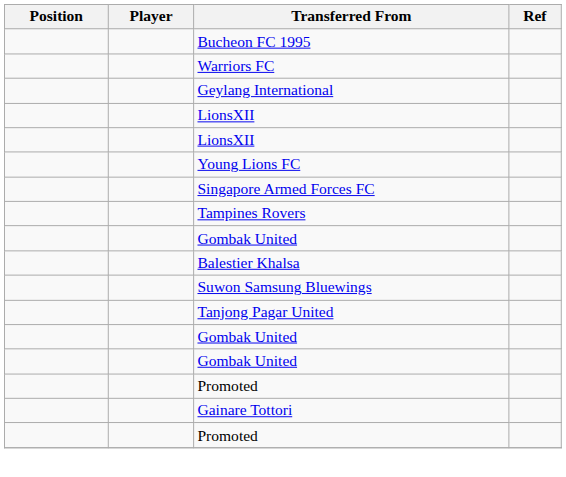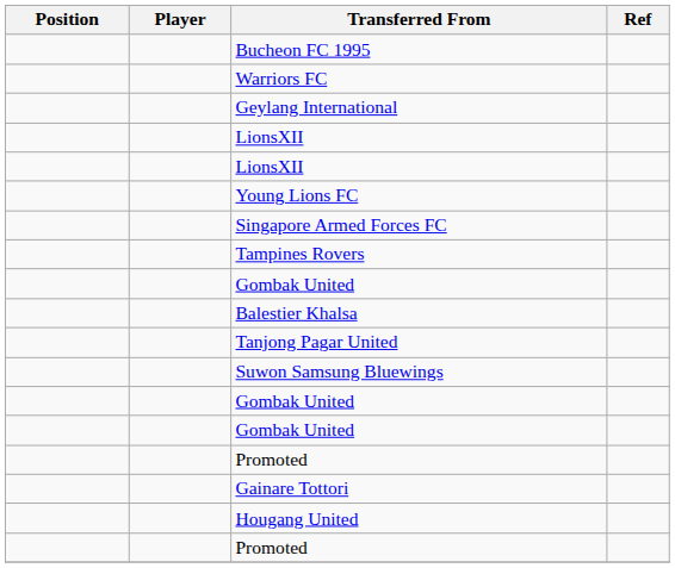 <table class="wikitable sortable" style="width:65%; text-align:center; font-size:100%; text-align:left;">
 <tr>
 <th><strong>Position</strong></th>
 <th><strong>Player</strong></th>
 <th><strong>Transferred From</strong></th>
 <th><strong>Ref</strong></th>
 </tr>
 <tr>
 <td></td>
 <td></td>
 <td> <a href='#'>Bucheon FC 1995</a></td>
 <td></td>
 </tr>
 <tr>
 <td></td>
 <td></td>
 <td> <a href='#'>Warriors FC</a></td>
 <td></td>
 </tr>
 <tr>
 <td></td>
 <td></td>
 <td> <a href='#'>Geylang International</a></td>
 <td></td>
 </tr>
 <tr>
 <td></td>
 <td></td>
 <td> <a href='#'>LionsXII</a></td>
 <td></td>
 </tr>
 <tr>
 <td></td>
 <td></td>
 <td> <a href='#'>LionsXII</a></td>
 <td></td>
 </tr>
 <tr>
 <td></td>
 <td></td>
 <td> <a href='#'>Young Lions FC</a></td>
 <td></td>
 </tr>
 <tr>
 <td></td>
 <td></td>
 <td> <a href='#'>Singapore Armed Forces FC</a></td>
 <td></td>
 </tr>
 <tr>
 <td></td>
 <td></td>
 <td> <a href='#'>Tampines Rovers</a></td>
 <td></td>
 </tr>
 <tr>
 <td></td>
 <td></td>
 <td> <a href='#'>Gombak United</a></td>
 <td></td>
 </tr>
 <tr>
 <td></td>
 <td></td>
 <td> <a href='#'>Balestier Khalsa</a></td>
 <td></td>
 </tr>
 <tr>
 <td></td>
 <td></td>
-<td> <a href='#'>Suwon Samsung Bluewings</a></td>
+<td> <a href='#'>Tanjong Pagar United</a></td>
 <td></td>
 </tr>
 <tr>
 <td></td>
 <td></td>
-<td> <a href='#'>Tanjong Pagar United</a></td>
+<td> <a href='#'>Suwon Samsung Bluewings</a></td>
 <td></td>
 </tr>
 <tr>
 <td></td>
 <td></td>
 <td> <a href='#'>Gombak United</a></td>
 <td></td>
 </tr>
 <tr>
 <td></td>
 <td></td>
 <td> <a href='#'>Gombak United</a></td>
 <td></td>
 </tr>
 <tr>
 <td></td>
 <td></td>
 <td>Promoted</td>
 <td></td>
 </tr>
 <tr>
 <td></td>
 <td></td>
 <td> <a href='#'>Gainare Tottori</a></td>
 <td></td>
 </tr>
 <tr>
 <td></td>
 <td></td>
+<td> <a href='#'>Hougang United</a></td>
+<td></td>
+</tr>
+<tr>
+<td></td>
+<td></td>
 <td>Promoted</td>
 <td></td>
 </tr>
 <tr>
 </tr>
 </table>
